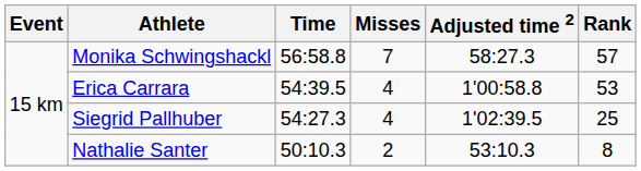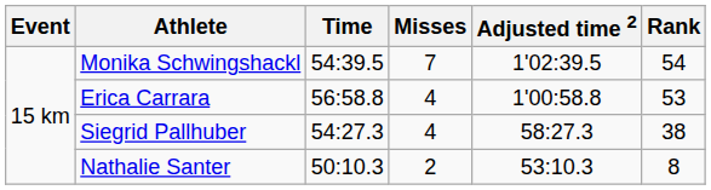 <table class="wikitable" style="font-size:90%">
 <tr>
 <th>Event</th>
 <th>Athlete</th>
 <th>Time</th>
 <th>Misses</th>
 <th>Adjusted time <sup>2</sup></th>
 <th>Rank</th>
 </tr>
 <tr>
 <td rowspan="4">15 km</td>
 <td><a href='#'>Monika Schwingshackl</a></td>
-<td align="center">56:58.8</td>
+<td align="center">54:39.5</td>
 <td align="center">7</td>
-<td align="center">58:27.3</td>
-<td align="center">57</td>
+<td align="center">1'02:39.5</td>
+<td align="center">54</td>
 </tr>
 <tr>
 <td><a href='#'>Erica Carrara</a></td>
-<td align="center">54:39.5</td>
+<td align="center">56:58.8</td>
 <td align="center">4</td>
 <td align="center">1'00:58.8</td>
 <td align="center">53</td>
 </tr>
 <tr>
 <td><a href='#'>Siegrid Pallhuber</a></td>
 <td align="center">54:27.3</td>
 <td align="center">4</td>
-<td align="center">1'02:39.5</td>
-<td align="center">25</td>
+<td align="center">58:27.3</td>
+<td align="center">38</td>
 </tr>
 <tr>
 <td><a href='#'>Nathalie Santer</a></td>
 <td align="center">50:10.3</td>
 <td align="center">2</td>
 <td align="center">53:10.3</td>
 <td align="center">8</td>
 </tr>
 </table>
